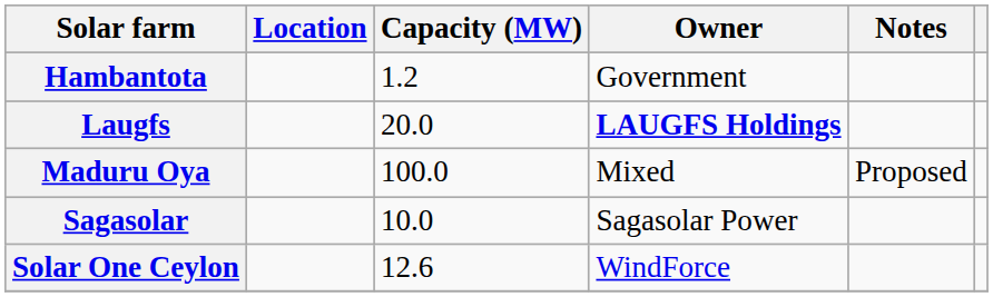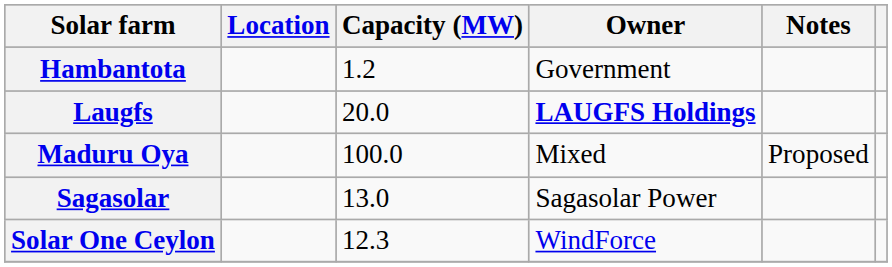 <table class="wikitable plainrowheaders sortable">
 <tr>
 <th scope="col">Solar farm</th>
 <th scope="col" class="unsortable"><a href='#'>Location</a></th>
 <th scope="col">Capacity (<a href='#'>MW</a>)</th>
 <th scope="col">Owner</th>
 <th scope="col">Notes</th>
 <th scope="col" class="unsortable"></th>
 </tr>
 <tr>
 <th scope="row"><a href='#'>Hambantota</a></th>
 <td></td>
 <td>1.2</td>
 <td>Government</td>
 <td> </td>
 <td></td>
 </tr>
 <tr>
 <th scope="row"><a href='#'>Laugfs</a></th>
 <td></td>
 <td>20.0</td>
 <td><strong><a href='#'>LAUGFS Holdings</a></strong></td>
 <td> </td>
 <td></td>
 </tr>
 <tr>
 <th scope="row"><a href='#'>Maduru Oya</a></th>
 <td></td>
 <td>100.0</td>
 <td>Mixed</td>
 <td>Proposed</td>
 <td></td>
 </tr>
 <tr>
 <th scope="row"><a href='#'>Sagasolar</a></th>
 <td></td>
-<td>10.0</td>
+<td>13.0</td>
 <td>Sagasolar Power</td>
 <td> </td>
 <td></td>
 </tr>
 <tr>
 <th scope="row"><a href='#'>Solar One Ceylon</a></th>
 <td></td>
-<td>12.6</td>
+<td>12.3</td>
 <td><a href='#'>WindForce</a></td>
 <td> </td>
 <td></td>
 </tr>
 <tr>
 </tr>
 </table>
